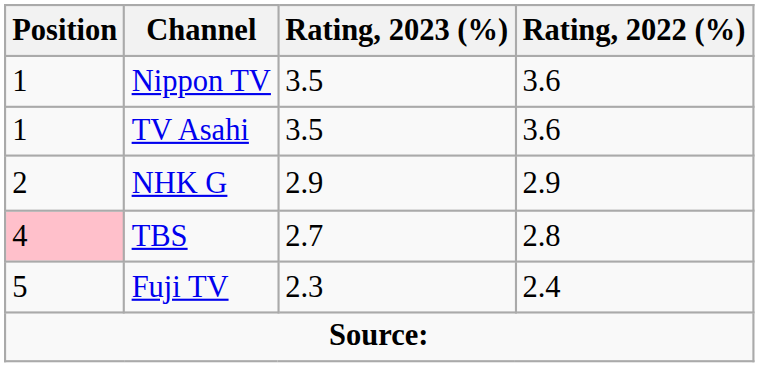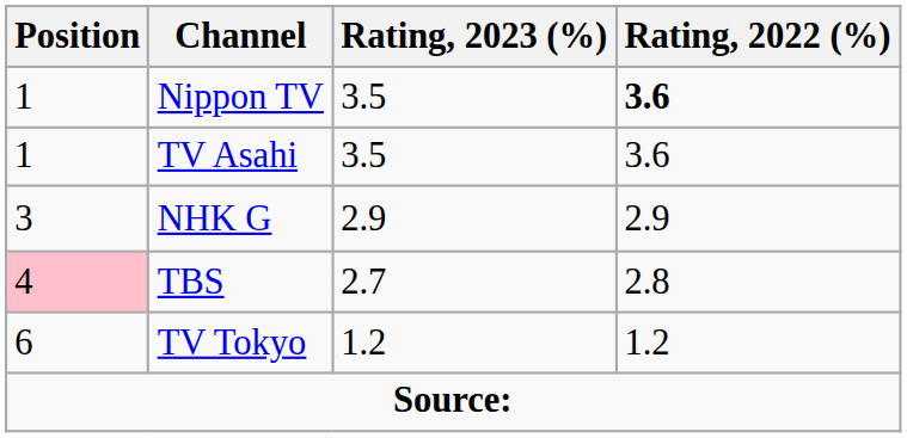 <table class="wikitable" style="font-size: 90%">
 <tr>
 <th>Position</th>
 <th>Channel</th>
 <th>Rating, 2023 (%)</th>
 <th>Rating, 2022 (%)</th>
 </tr>
 <tr>
 <td>1</td>
 <td><a href='#'>Nippon TV</a></td>
 <td>3.5</td>
-<td>3.6</td>
+<td><strong>3.6</strong></td>
 </tr>
 <tr>
 <td>1</td>
 <td><a href='#'>TV Asahi</a></td>
 <td>3.5</td>
 <td>3.6</td>
 </tr>
 <tr>
-<td>2</td>
+<td>3</td>
 <td><a href='#'>NHK G</a></td>
 <td>2.9</td>
 <td>2.9　</td>
 </tr>
 <tr>
 <td style="background: pink;">4</td>
 <td><a href='#'>TBS</a></td>
 <td>2.7</td>
 <td>2.8</td>
 </tr>
 <tr>
-<td>5</td>
-<td><a href='#'>Fuji TV</a></td>
-<td>2.3</td>
-<td>2.4</td>
+<td>6</td>
+<td><a href='#'>TV Tokyo</a></td>
+<td>1.2</td>
+<td>1.2</td>
 </tr>
 <tr>
 <td colspan="4" style="text-align: center;"><strong>Source:</strong></td>
 </tr>
 </table>
